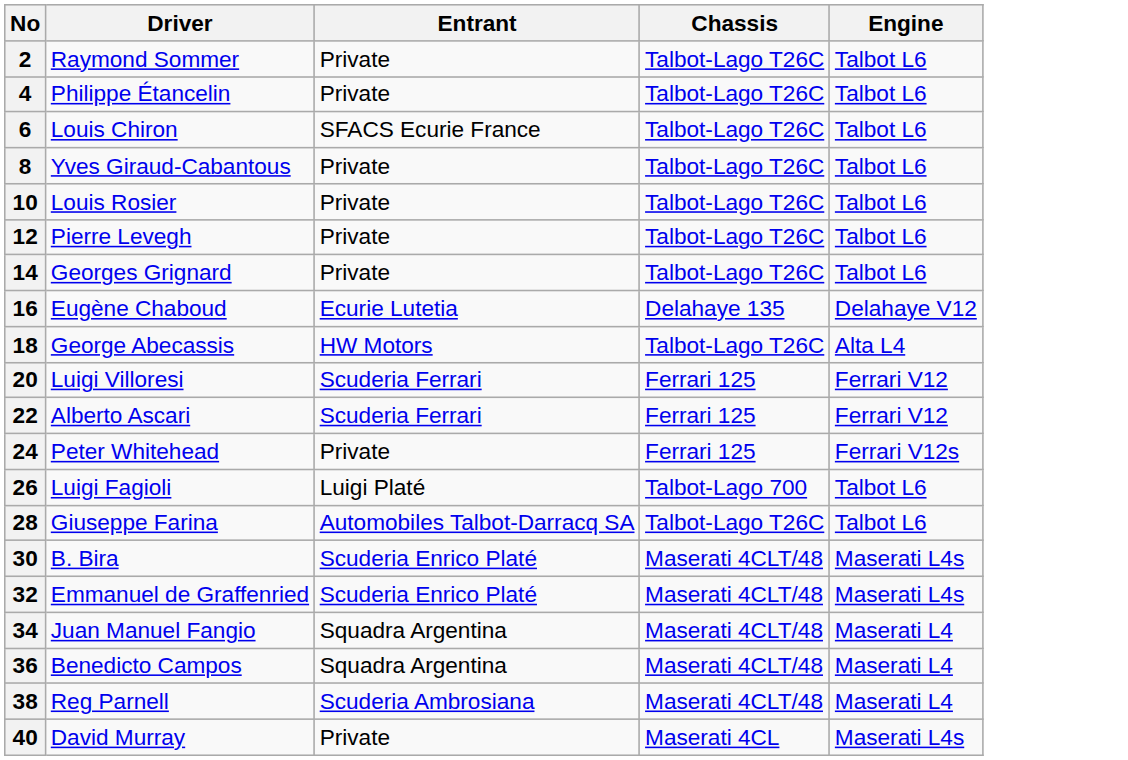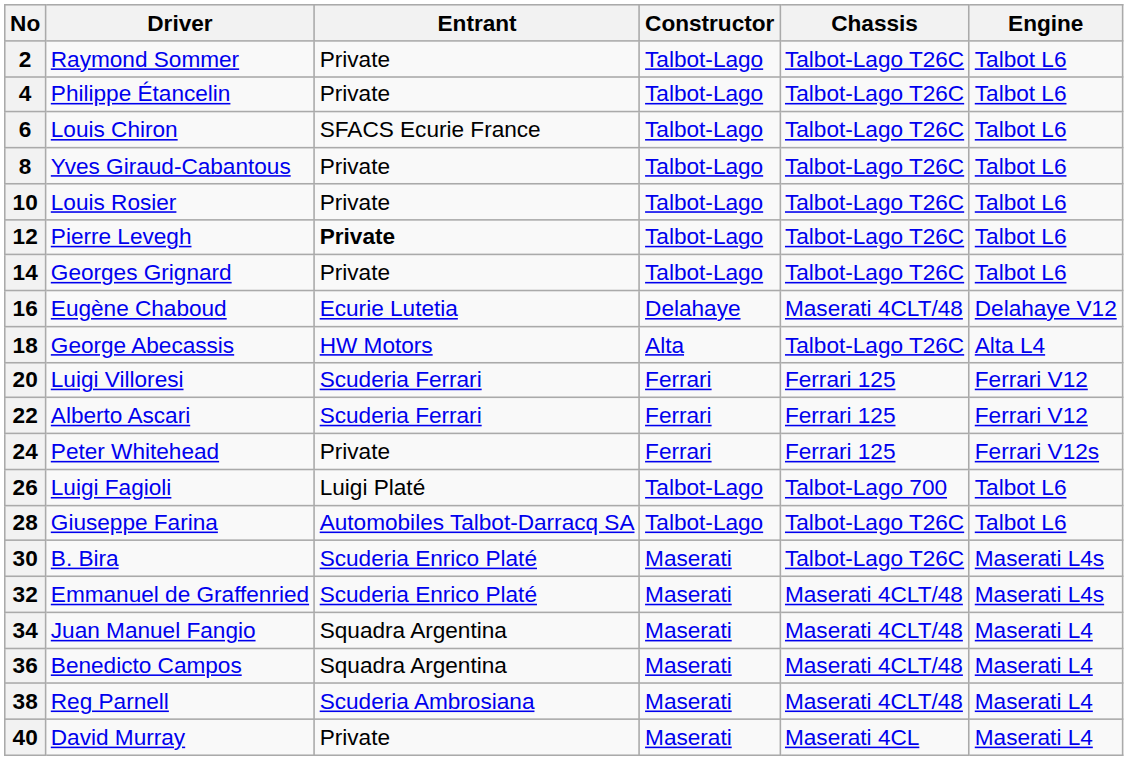 <table class="wikitable" style="font-size: 90%;">
 <tr>
 <th>No</th>
 <th>Driver</th>
 <th>Entrant</th>
+<th>Constructor</th>
 <th>Chassis</th>
 <th>Engine</th>
 </tr>
 <tr>
 <th>2</th>
 <td> <a href='#'>Raymond Sommer</a></td>
 <td>Private</td>
+<td><a href='#'>Talbot-Lago</a></td>
 <td><a href='#'>Talbot-Lago T26C</a></td>
 <td><a href='#'>Talbot L6</a></td>
 </tr>
 <tr>
 <th>4</th>
 <td> <a href='#'>Philippe Étancelin</a></td>
 <td>Private</td>
+<td><a href='#'>Talbot-Lago</a></td>
 <td><a href='#'>Talbot-Lago T26C</a></td>
 <td><a href='#'>Talbot L6</a></td>
 </tr>
 <tr>
 <th>6</th>
 <td> <a href='#'>Louis Chiron</a></td>
 <td>SFACS Ecurie France</td>
+<td><a href='#'>Talbot-Lago</a></td>
 <td><a href='#'>Talbot-Lago T26C</a></td>
 <td><a href='#'>Talbot L6</a></td>
 </tr>
 <tr>
 <th>8</th>
 <td> <a href='#'>Yves Giraud-Cabantous</a></td>
 <td>Private</td>
+<td><a href='#'>Talbot-Lago</a></td>
 <td><a href='#'>Talbot-Lago T26C</a></td>
 <td><a href='#'>Talbot L6</a></td>
 </tr>
 <tr>
 <th>10</th>
 <td> <a href='#'>Louis Rosier</a></td>
 <td>Private</td>
+<td><a href='#'>Talbot-Lago</a></td>
 <td><a href='#'>Talbot-Lago T26C</a></td>
 <td><a href='#'>Talbot L6</a></td>
 </tr>
 <tr>
 <th>12</th>
 <td> <a href='#'>Pierre Levegh</a></td>
-<td>Private</td>
+<td><strong>Private</strong></td>
+<td><a href='#'>Talbot-Lago</a></td>
 <td><a href='#'>Talbot-Lago T26C</a></td>
 <td><a href='#'>Talbot L6</a></td>
 </tr>
 <tr>
 <th>14</th>
 <td> <a href='#'>Georges Grignard</a></td>
 <td>Private</td>
+<td><a href='#'>Talbot-Lago</a></td>
 <td><a href='#'>Talbot-Lago T26C</a></td>
 <td><a href='#'>Talbot L6</a></td>
 </tr>
 <tr>
 <th>16</th>
 <td> <a href='#'>Eugène Chaboud</a></td>
 <td><a href='#'>Ecurie Lutetia</a></td>
-<td><a href='#'>Delahaye 135</a></td>
+<td><a href='#'>Delahaye</a></td>
+<td><a href='#'>Maserati 4CLT/48</a></td>
 <td><a href='#'>Delahaye V12</a></td>
 </tr>
 <tr>
 <th>18</th>
 <td> <a href='#'>George Abecassis</a></td>
 <td><a href='#'>HW Motors</a></td>
+<td><a href='#'>Alta</a></td>
 <td><a href='#'>Talbot-Lago T26C</a></td>
 <td><a href='#'>Alta L4</a></td>
 </tr>
 <tr>
 <th>20</th>
 <td> <a href='#'>Luigi Villoresi</a></td>
 <td><a href='#'>Scuderia Ferrari</a></td>
+<td><a href='#'>Ferrari</a></td>
 <td><a href='#'>Ferrari 125</a></td>
 <td><a href='#'>Ferrari V12</a></td>
 </tr>
 <tr>
 <th>22</th>
 <td> <a href='#'>Alberto Ascari</a></td>
 <td><a href='#'>Scuderia Ferrari</a></td>
+<td><a href='#'>Ferrari</a></td>
 <td><a href='#'>Ferrari 125</a></td>
 <td><a href='#'>Ferrari V12</a></td>
 </tr>
 <tr>
 <th>24</th>
 <td> <a href='#'>Peter Whitehead</a></td>
 <td>Private</td>
+<td><a href='#'>Ferrari</a></td>
 <td><a href='#'>Ferrari 125</a></td>
 <td><a href='#'>Ferrari V12s</a></td>
 </tr>
 <tr>
 <th>26</th>
 <td> <a href='#'>Luigi Fagioli</a></td>
 <td>Luigi Platé</td>
+<td><a href='#'>Talbot-Lago</a></td>
 <td><a href='#'>Talbot-Lago 700</a></td>
 <td><a href='#'>Talbot L6</a></td>
 </tr>
 <tr>
 <th>28</th>
 <td> <a href='#'>Giuseppe Farina</a></td>
 <td><a href='#'>Automobiles Talbot-Darracq SA</a></td>
+<td><a href='#'>Talbot-Lago</a></td>
 <td><a href='#'>Talbot-Lago T26C</a></td>
 <td><a href='#'>Talbot L6</a></td>
 </tr>
 <tr>
 <th>30</th>
 <td> <a href='#'>B. Bira</a></td>
 <td><a href='#'>Scuderia Enrico Platé</a></td>
-<td><a href='#'>Maserati 4CLT/48</a></td>
+<td><a href='#'>Maserati</a></td>
+<td><a href='#'>Talbot-Lago T26C</a></td>
 <td><a href='#'>Maserati L4s</a></td>
 </tr>
 <tr>
 <th>32</th>
 <td> <a href='#'>Emmanuel de Graffenried</a></td>
 <td><a href='#'>Scuderia Enrico Platé</a></td>
+<td><a href='#'>Maserati</a></td>
 <td><a href='#'>Maserati 4CLT/48</a></td>
 <td><a href='#'>Maserati L4s</a></td>
 </tr>
 <tr>
 <th>34</th>
 <td> <a href='#'>Juan Manuel Fangio</a></td>
 <td>Squadra Argentina</td>
+<td><a href='#'>Maserati</a></td>
 <td><a href='#'>Maserati 4CLT/48</a></td>
 <td><a href='#'>Maserati L4</a></td>
 </tr>
 <tr>
 <th>36</th>
 <td> <a href='#'>Benedicto Campos</a></td>
 <td>Squadra Argentina</td>
+<td><a href='#'>Maserati</a></td>
 <td><a href='#'>Maserati 4CLT/48</a></td>
 <td><a href='#'>Maserati L4</a></td>
 </tr>
 <tr>
 <th>38</th>
 <td> <a href='#'>Reg Parnell</a></td>
 <td><a href='#'>Scuderia Ambrosiana</a></td>
+<td><a href='#'>Maserati</a></td>
 <td><a href='#'>Maserati 4CLT/48</a></td>
 <td><a href='#'>Maserati L4</a></td>
 </tr>
 <tr>
 <th>40</th>
 <td> <a href='#'>David Murray</a></td>
 <td>Private</td>
+<td><a href='#'>Maserati</a></td>
 <td><a href='#'>Maserati 4CL</a></td>
-<td><a href='#'>Maserati L4s</a></td>
+<td><a href='#'>Maserati L4</a></td>
 </tr>
 </table>
